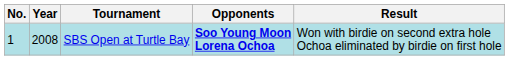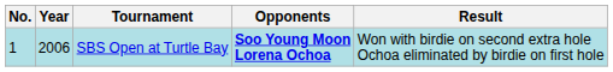 <table class="wikitable" style="font-size:95%;">
 <tr>
 <th>No.</th>
 <th>Year</th>
 <th>Tournament</th>
 <th>Opponents</th>
 <th>Result</th>
 </tr>
 <tr style="background:#B0E0E6;">
 <td>1</td>
-<td>2008</td>
+<td>2006</td>
 <td><a href='#'>SBS Open at Turtle Bay</a></td>
 <td><strong> <a href='#'>Soo Young Moon</a><br> <a href='#'>Lorena Ochoa</a></strong></td>
 <td>Won with birdie on second extra hole<br>Ochoa eliminated by birdie on first hole</td>
 </tr>
 </table>
